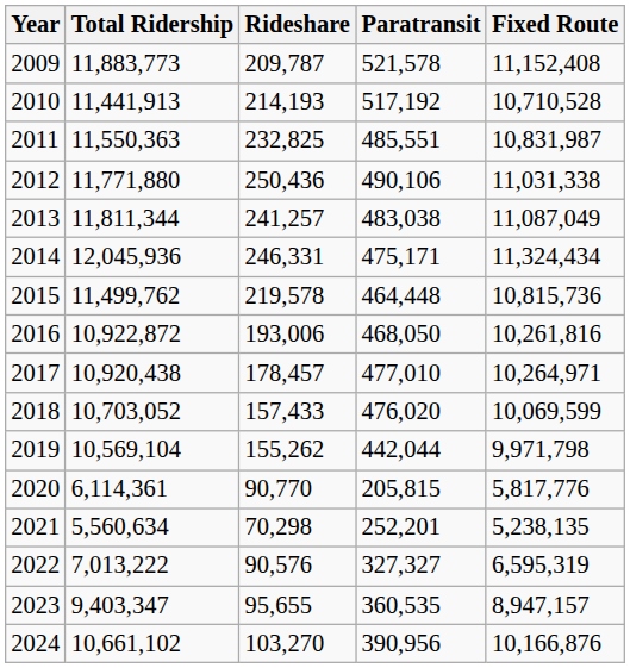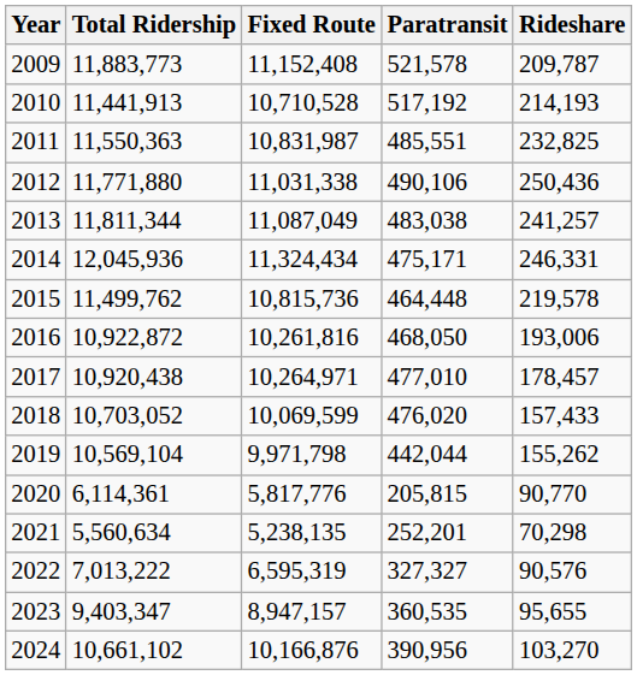 <table class="wikitable">
 <tr>
 <th>Year</th>
 <th>Total Ridership</th>
+<th>Fixed Route</th>
+<th>Paratransit</th>
 <th>Rideshare</th>
-<th>Paratransit</th>
-<th>Fixed Route</th>
 </tr>
 <tr>
 <td>2009</td>
 <td>11,883,773</td>
+<td>11,152,408</td>
+<td>521,578</td>
 <td>209,787</td>
-<td>521,578</td>
-<td>11,152,408</td>
 </tr>
 <tr>
 <td>2010</td>
 <td>11,441,913</td>
+<td>10,710,528</td>
+<td>517,192</td>
 <td>214,193</td>
-<td>517,192</td>
-<td>10,710,528</td>
 </tr>
 <tr>
 <td>2011</td>
 <td>11,550,363</td>
+<td>10,831,987</td>
+<td>485,551</td>
 <td>232,825</td>
-<td>485,551</td>
-<td>10,831,987</td>
 </tr>
 <tr>
 <td>2012</td>
 <td>11,771,880</td>
+<td>11,031,338</td>
+<td>490,106</td>
 <td>250,436</td>
-<td>490,106</td>
-<td>11,031,338</td>
 </tr>
 <tr>
 <td>2013</td>
 <td>11,811,344</td>
+<td>11,087,049</td>
+<td>483,038</td>
 <td>241,257</td>
-<td>483,038</td>
-<td>11,087,049</td>
 </tr>
 <tr>
 <td>2014</td>
 <td>12,045,936</td>
+<td>11,324,434</td>
+<td>475,171</td>
 <td>246,331</td>
-<td>475,171</td>
-<td>11,324,434</td>
 </tr>
 <tr>
 <td>2015</td>
 <td>11,499,762</td>
+<td>10,815,736</td>
+<td>464,448</td>
 <td>219,578</td>
-<td>464,448</td>
-<td>10,815,736</td>
 </tr>
 <tr>
 <td>2016</td>
 <td>10,922,872</td>
+<td>10,261,816</td>
+<td>468,050</td>
 <td>193,006</td>
-<td>468,050</td>
-<td>10,261,816</td>
 </tr>
 <tr>
 <td>2017</td>
 <td>10,920,438</td>
+<td>10,264,971</td>
+<td>477,010</td>
 <td>178,457</td>
-<td>477,010</td>
-<td>10,264,971</td>
 </tr>
 <tr>
 <td>2018</td>
 <td>10,703,052</td>
+<td>10,069,599</td>
+<td>476,020</td>
 <td>157,433</td>
-<td>476,020</td>
-<td>10,069,599</td>
 </tr>
 <tr>
 <td>2019</td>
 <td>10,569,104</td>
+<td>9,971,798</td>
+<td>442,044</td>
 <td>155,262</td>
-<td>442,044</td>
-<td>9,971,798</td>
 </tr>
 <tr>
 <td>2020</td>
 <td>6,114,361</td>
+<td>5,817,776</td>
+<td>205,815</td>
 <td>90,770</td>
-<td>205,815</td>
-<td>5,817,776</td>
 </tr>
 <tr>
 <td>2021</td>
 <td>5,560,634</td>
+<td>5,238,135</td>
+<td>252,201</td>
 <td>70,298</td>
-<td>252,201</td>
-<td>5,238,135</td>
 </tr>
 <tr>
 <td>2022</td>
 <td>7,013,222</td>
+<td>6,595,319</td>
+<td>327,327</td>
 <td>90,576</td>
-<td>327,327</td>
-<td>6,595,319</td>
 </tr>
 <tr>
 <td>2023</td>
 <td>9,403,347</td>
+<td>8,947,157</td>
+<td>360,535</td>
 <td>95,655</td>
-<td>360,535</td>
-<td>8,947,157</td>
 </tr>
 <tr>
 <td>2024</td>
 <td>10,661,102</td>
+<td>10,166,876</td>
+<td>390,956</td>
 <td>103,270</td>
-<td>390,956</td>
-<td>10,166,876</td>
 </tr>
 </table>
